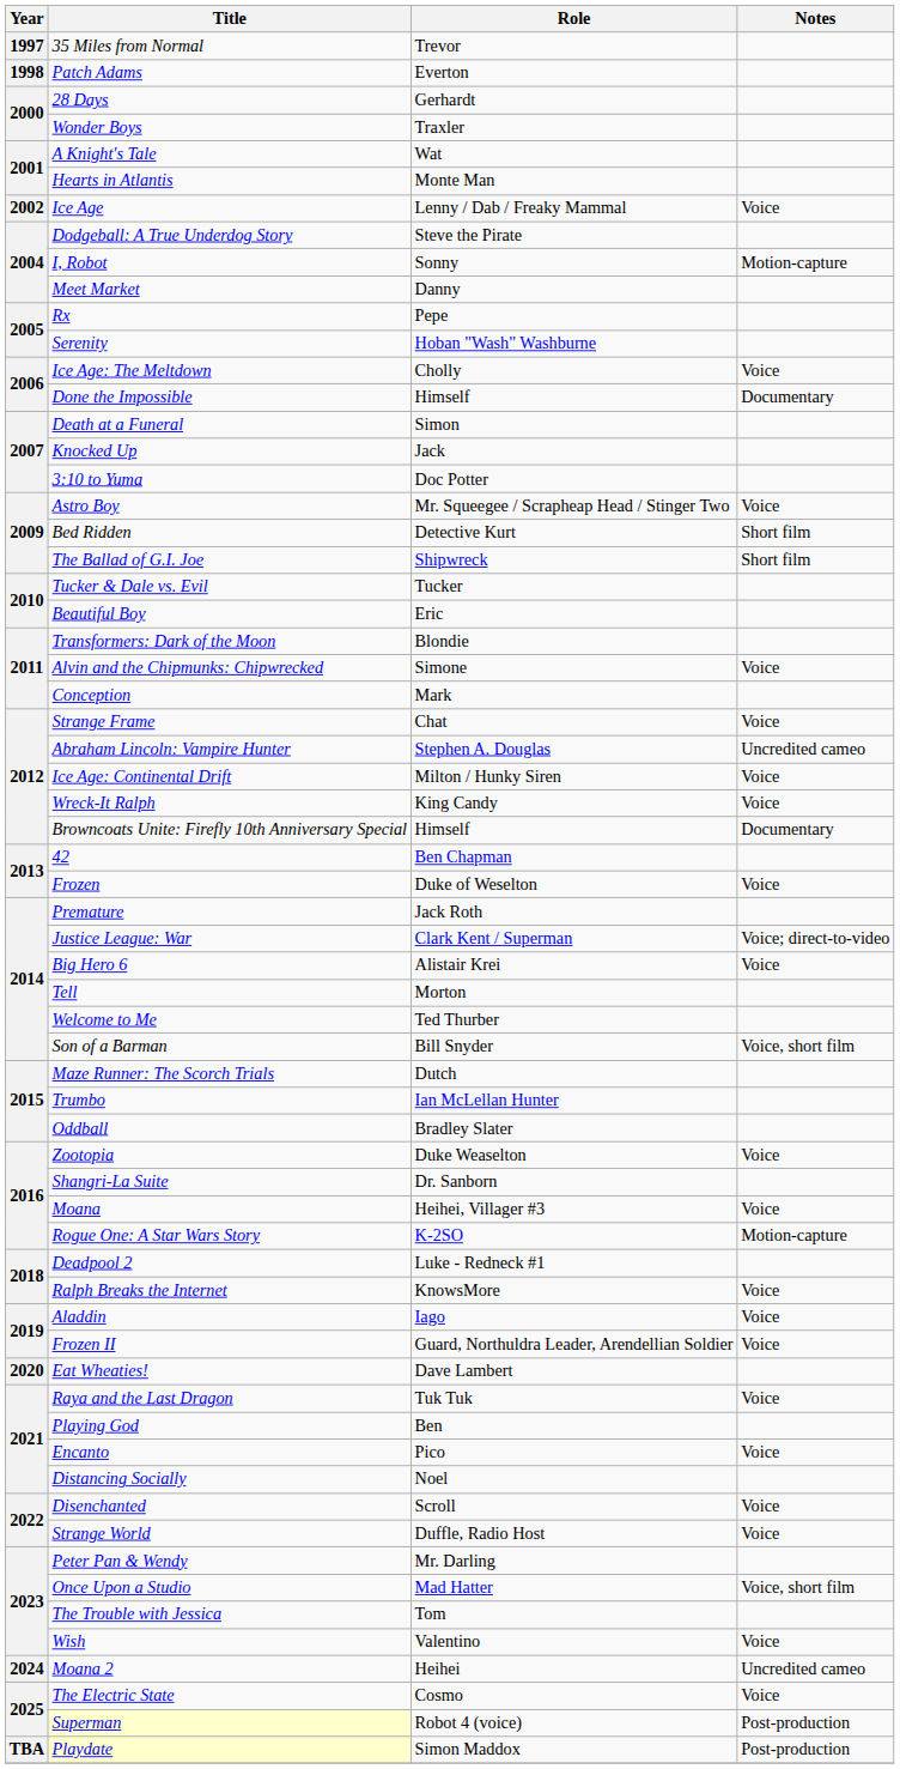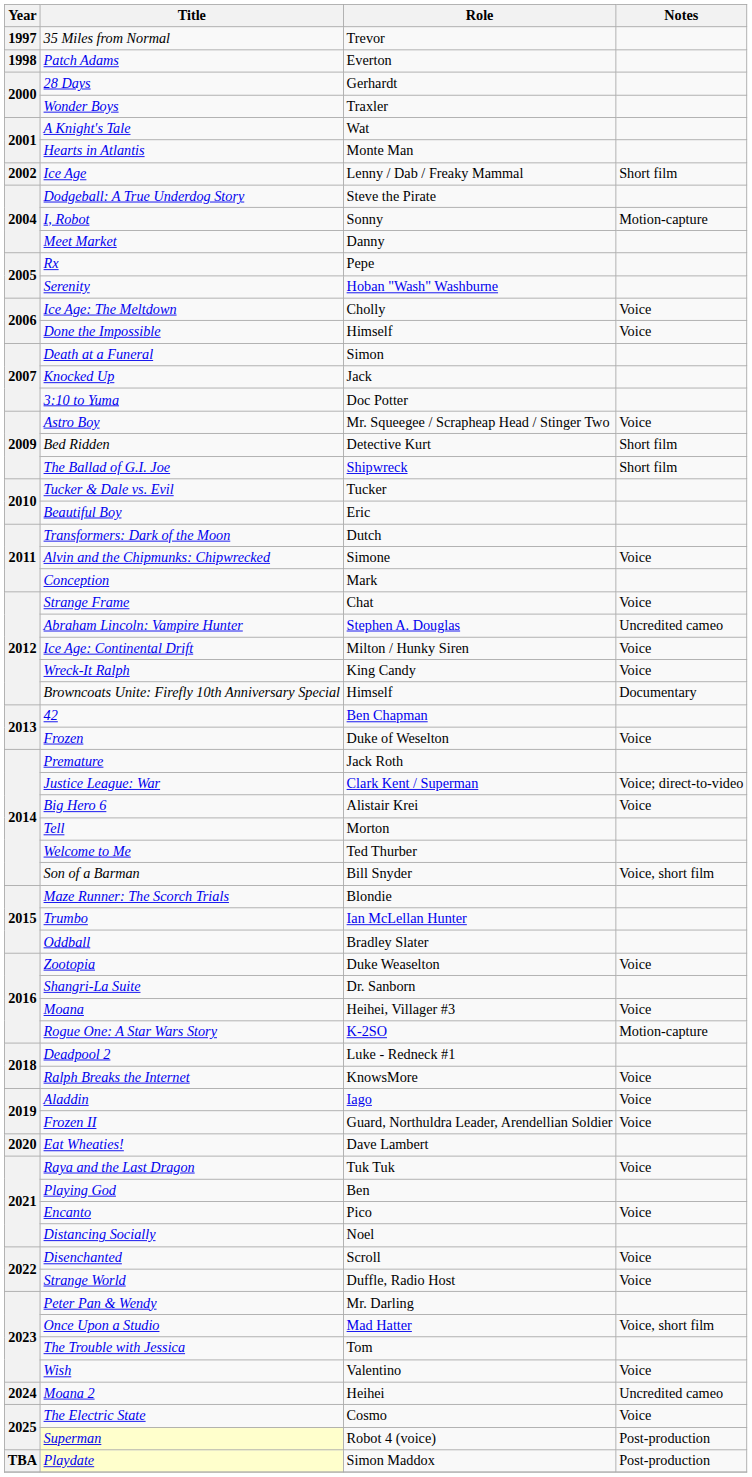 <table class="wikitable plainrowheaders sortable">
 <tr>
 <th scope="col">Year</th>
 <th scope="col">Title</th>
 <th scope="col">Role</th>
 <th scope="col" class="unsortable">Notes</th>
 </tr>
 <tr>
 <th scope="row">1997</th>
 <td><em>35 Miles from Normal</em></td>
 <td>Trevor</td>
 <td></td>
 </tr>
 <tr>
 <th scope="row">1998</th>
 <td><em><a href='#'>Patch Adams</a></em></td>
 <td>Everton</td>
 <td></td>
 </tr>
 <tr>
 <th scope="row" rowspan="2">2000</th>
 <td><em><a href='#'>28 Days</a></em></td>
 <td>Gerhardt</td>
 <td></td>
 </tr>
 <tr>
 <td><em><a href='#'>Wonder Boys</a></em></td>
 <td>Traxler</td>
 <td></td>
 </tr>
 <tr>
 <th scope="row" rowspan="2">2001</th>
 <td data-sort-value="Knight's Tale, A"><em><a href='#'>A Knight's Tale</a></em></td>
 <td>Wat</td>
 <td></td>
 </tr>
 <tr>
 <td><em><a href='#'>Hearts in Atlantis</a></em></td>
 <td>Monte Man</td>
 <td></td>
 </tr>
 <tr>
 <th scope="row">2002</th>
 <td><em><a href='#'>Ice Age</a></em></td>
 <td>Lenny / Dab / Freaky Mammal</td>
-<td>Voice</td>
+<td>Short film</td>
 </tr>
 <tr>
 <th scope="row" rowspan="3">2004</th>
 <td><em><a href='#'>Dodgeball: A True Underdog Story</a></em></td>
 <td>Steve the Pirate</td>
 <td></td>
 </tr>
 <tr>
 <td><em><a href='#'>I, Robot</a></em></td>
 <td>Sonny</td>
 <td>Motion-capture</td>
 </tr>
 <tr>
 <td><em><a href='#'>Meet Market</a></em></td>
 <td>Danny</td>
 <td></td>
 </tr>
 <tr>
 <th scope="row" rowspan="2">2005</th>
 <td><em><a href='#'>Rx</a></em></td>
 <td>Pepe</td>
 <td></td>
 </tr>
 <tr>
 <td><em><a href='#'>Serenity</a></em></td>
 <td><a href='#'>Hoban "Wash" Washburne</a></td>
 <td></td>
 </tr>
 <tr>
 <th scope="row" rowspan="2">2006</th>
 <td><em><a href='#'>Ice Age: The Meltdown</a></em></td>
 <td>Cholly</td>
 <td>Voice</td>
 </tr>
 <tr>
 <td><em><a href='#'>Done the Impossible</a></em></td>
 <td>Himself</td>
-<td>Documentary</td>
+<td>Voice</td>
 </tr>
 <tr>
 <th scope="row" rowspan="3">2007</th>
 <td><em><a href='#'>Death at a Funeral</a></em></td>
 <td>Simon</td>
 <td></td>
 </tr>
 <tr>
 <td><em><a href='#'>Knocked Up</a></em></td>
 <td>Jack</td>
 <td></td>
 </tr>
 <tr>
 <td><em><a href='#'>3:10 to Yuma</a></em></td>
 <td>Doc Potter</td>
 <td></td>
 </tr>
 <tr>
 <th scope="row" rowspan="3">2009</th>
 <td><em><a href='#'>Astro Boy</a></em></td>
 <td>Mr. Squeegee / Scrapheap Head / Stinger Two</td>
 <td>Voice</td>
 </tr>
 <tr>
 <td><em>Bed Ridden</em></td>
 <td>Detective Kurt</td>
 <td>Short film</td>
 </tr>
 <tr>
 <td data-sort-value="Ballad of G.I. Joe, The"><em><a href='#'>The Ballad of G.I. Joe</a></em></td>
 <td><a href='#'>Shipwreck</a></td>
 <td>Short film</td>
 </tr>
 <tr>
 <th scope="row" rowspan="2">2010</th>
 <td><em><a href='#'>Tucker & Dale vs. Evil</a></em></td>
 <td>Tucker</td>
 <td></td>
 </tr>
 <tr>
 <td><em><a href='#'>Beautiful Boy</a></em></td>
 <td>Eric</td>
 <td></td>
 </tr>
 <tr>
 <th scope="row" rowspan="3">2011</th>
 <td><em><a href='#'>Transformers: Dark of the Moon</a></em></td>
-<td>Blondie</td>
+<td>Dutch</td>
 <td></td>
 </tr>
 <tr>
 <td><em><a href='#'>Alvin and the Chipmunks: Chipwrecked</a></em></td>
 <td>Simone</td>
 <td>Voice</td>
 </tr>
 <tr>
 <td><em><a href='#'>Conception</a></em></td>
 <td>Mark</td>
 <td></td>
 </tr>
 <tr>
 <th scope="row" rowspan="5">2012</th>
 <td><em><a href='#'>Strange Frame</a></em></td>
 <td>Chat</td>
 <td>Voice</td>
 </tr>
 <tr>
 <td><em><a href='#'>Abraham Lincoln: Vampire Hunter</a></em></td>
 <td><a href='#'>Stephen A. Douglas</a></td>
 <td>Uncredited cameo</td>
 </tr>
 <tr>
 <td><em><a href='#'>Ice Age: Continental Drift</a></em></td>
 <td>Milton / Hunky Siren</td>
 <td>Voice</td>
 </tr>
 <tr>
 <td><em><a href='#'>Wreck-It Ralph</a></em></td>
 <td>King Candy</td>
 <td>Voice</td>
 </tr>
 <tr>
 <td><em>Browncoats Unite: Firefly 10th Anniversary Special</em></td>
 <td>Himself</td>
 <td>Documentary</td>
 </tr>
 <tr>
 <th scope="row" rowspan="2">2013</th>
 <td><em><a href='#'>42</a></em></td>
 <td><a href='#'>Ben Chapman</a></td>
 <td></td>
 </tr>
 <tr>
 <td><em><a href='#'>Frozen</a></em></td>
 <td>Duke of Weselton</td>
 <td>Voice</td>
 </tr>
 <tr>
 <th scope="row" rowspan="6">2014</th>
 <td><em><a href='#'>Premature</a></em></td>
 <td>Jack Roth</td>
 <td></td>
 </tr>
 <tr>
 <td><em><a href='#'>Justice League: War</a></em></td>
 <td><a href='#'>Clark Kent / Superman</a></td>
 <td>Voice; direct-to-video</td>
 </tr>
 <tr>
 <td><em><a href='#'>Big Hero 6</a></em></td>
 <td>Alistair Krei</td>
 <td>Voice</td>
 </tr>
 <tr>
 <td><em><a href='#'>Tell</a></em></td>
 <td>Morton</td>
 <td></td>
 </tr>
 <tr>
 <td><em><a href='#'>Welcome to Me</a></em></td>
 <td>Ted Thurber</td>
 <td></td>
 </tr>
 <tr>
 <td><em>Son of a Barman</em></td>
 <td>Bill Snyder</td>
 <td>Voice, short film</td>
 </tr>
 <tr>
 <th scope="row" rowspan="3">2015</th>
 <td><em><a href='#'>Maze Runner: The Scorch Trials</a></em></td>
-<td>Dutch</td>
+<td>Blondie</td>
 <td></td>
 </tr>
 <tr>
 <td><em><a href='#'>Trumbo</a></em></td>
 <td><a href='#'>Ian McLellan Hunter</a></td>
 <td></td>
 </tr>
 <tr>
 <td><em><a href='#'>Oddball</a></em></td>
 <td>Bradley Slater</td>
 <td></td>
 </tr>
 <tr>
 <th scope="row" rowspan="4">2016</th>
 <td><em><a href='#'>Zootopia</a></em></td>
 <td>Duke Weaselton</td>
 <td>Voice</td>
 </tr>
 <tr>
 <td><em><a href='#'>Shangri-La Suite</a></em></td>
 <td>Dr. Sanborn</td>
 <td></td>
 </tr>
 <tr>
 <td><em><a href='#'>Moana</a></em></td>
 <td>Heihei, Villager #3</td>
 <td>Voice</td>
 </tr>
 <tr>
 <td><em><a href='#'>Rogue One: A Star Wars Story</a></em></td>
 <td><a href='#'>K-2SO</a></td>
 <td>Motion-capture</td>
 </tr>
 <tr>
 <th scope="row" rowspan="2">2018</th>
 <td><em><a href='#'>Deadpool 2</a></em></td>
 <td>Luke - Redneck #1</td>
 <td></td>
 </tr>
 <tr>
 <td><em><a href='#'>Ralph Breaks the Internet</a></em></td>
 <td>KnowsMore</td>
 <td>Voice</td>
 </tr>
 <tr>
 <th scope="row" rowspan="2">2019</th>
 <td><em><a href='#'>Aladdin</a></em></td>
 <td><a href='#'>Iago</a></td>
 <td>Voice</td>
 </tr>
 <tr>
 <td><em><a href='#'>Frozen II</a></em></td>
 <td>Guard, Northuldra Leader, Arendellian Soldier</td>
 <td>Voice</td>
 </tr>
 <tr>
 <th scope="row">2020</th>
 <td><em><a href='#'>Eat Wheaties!</a></em></td>
 <td>Dave Lambert</td>
 <td></td>
 </tr>
 <tr>
 <th scope="row" rowspan="4">2021</th>
 <td><em><a href='#'>Raya and the Last Dragon</a></em></td>
 <td>Tuk Tuk</td>
 <td>Voice</td>
 </tr>
 <tr>
 <td><em><a href='#'>Playing God</a></em></td>
 <td>Ben</td>
 <td></td>
 </tr>
 <tr>
 <td><em><a href='#'>Encanto</a></em></td>
 <td>Pico</td>
 <td>Voice</td>
 </tr>
 <tr>
 <td><em><a href='#'>Distancing Socially</a></em></td>
 <td>Noel</td>
 <td></td>
 </tr>
 <tr>
 <th scope="row" rowspan="2">2022</th>
 <td><em><a href='#'>Disenchanted</a></em></td>
 <td>Scroll</td>
 <td>Voice</td>
 </tr>
 <tr>
 <td><em><a href='#'>Strange World</a></em></td>
 <td>Duffle, Radio Host</td>
 <td>Voice</td>
 </tr>
 <tr>
 <th scope="row" rowspan="4">2023</th>
 <td><em><a href='#'>Peter Pan & Wendy</a></em></td>
 <td>Mr. Darling</td>
 <td></td>
 </tr>
 <tr>
 <td><em><a href='#'>Once Upon a Studio</a></em></td>
 <td><a href='#'>Mad Hatter</a></td>
 <td>Voice, short film</td>
 </tr>
 <tr>
 <td data-sort-value="Trouble with Jessica, The"><em><a href='#'>The Trouble with Jessica</a></em></td>
 <td>Tom</td>
 <td></td>
 </tr>
 <tr>
 <td><em><a href='#'>Wish</a></em></td>
 <td>Valentino</td>
 <td>Voice</td>
 </tr>
 <tr>
 <th scope="row">2024</th>
 <td><em><a href='#'>Moana 2</a></em></td>
 <td>Heihei</td>
 <td>Uncredited cameo</td>
 </tr>
 <tr>
 <th scope="row" rowspan="2">2025</th>
 <td><em><a href='#'>The Electric State</a></em></td>
 <td>Cosmo</td>
 <td>Voice</td>
 </tr>
 <tr>
 <td style="background:#FFFFCC;"><em><a href='#'>Superman</a></em> </td>
 <td>Robot 4 (voice)</td>
 <td>Post-production</td>
 </tr>
 <tr>
 <th scope="row">TBA</th>
 <td style="background:#FFFFCC;"><em><a href='#'>Playdate</a></em> </td>
 <td>Simon Maddox</td>
 <td>Post-production</td>
 </tr>
 <tr>
 </tr>
 </table>
